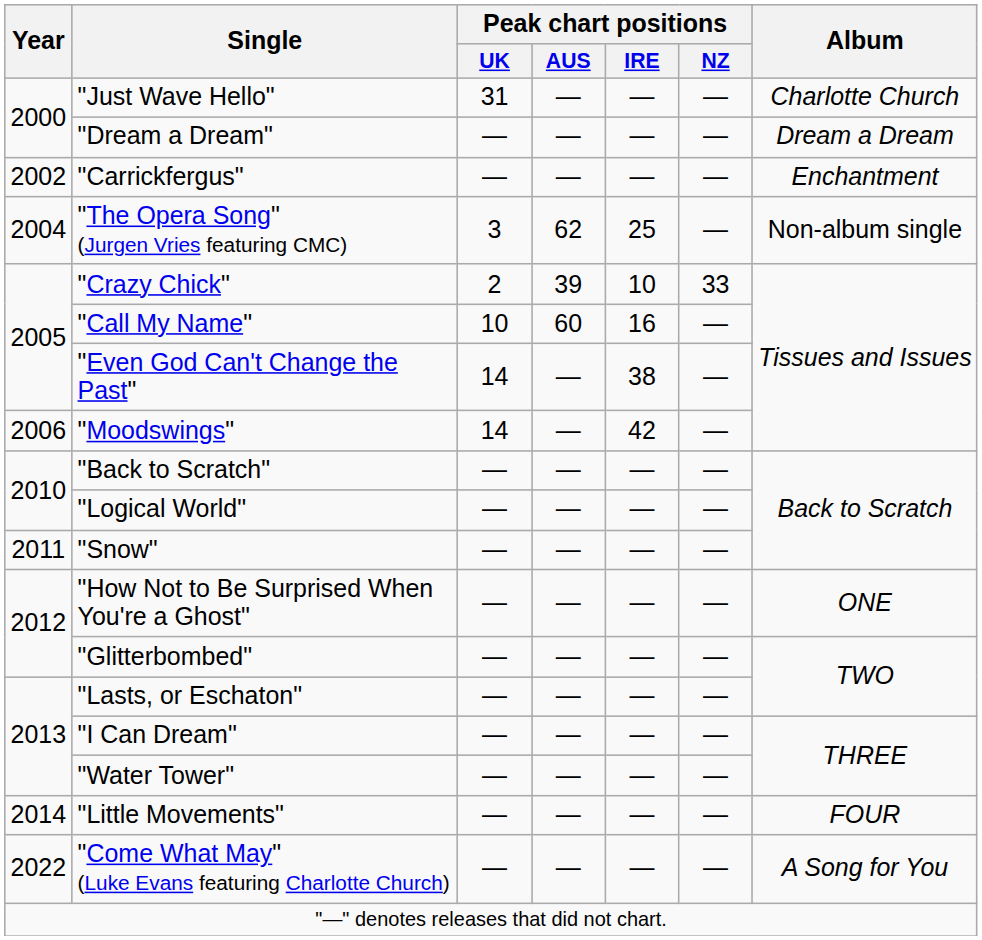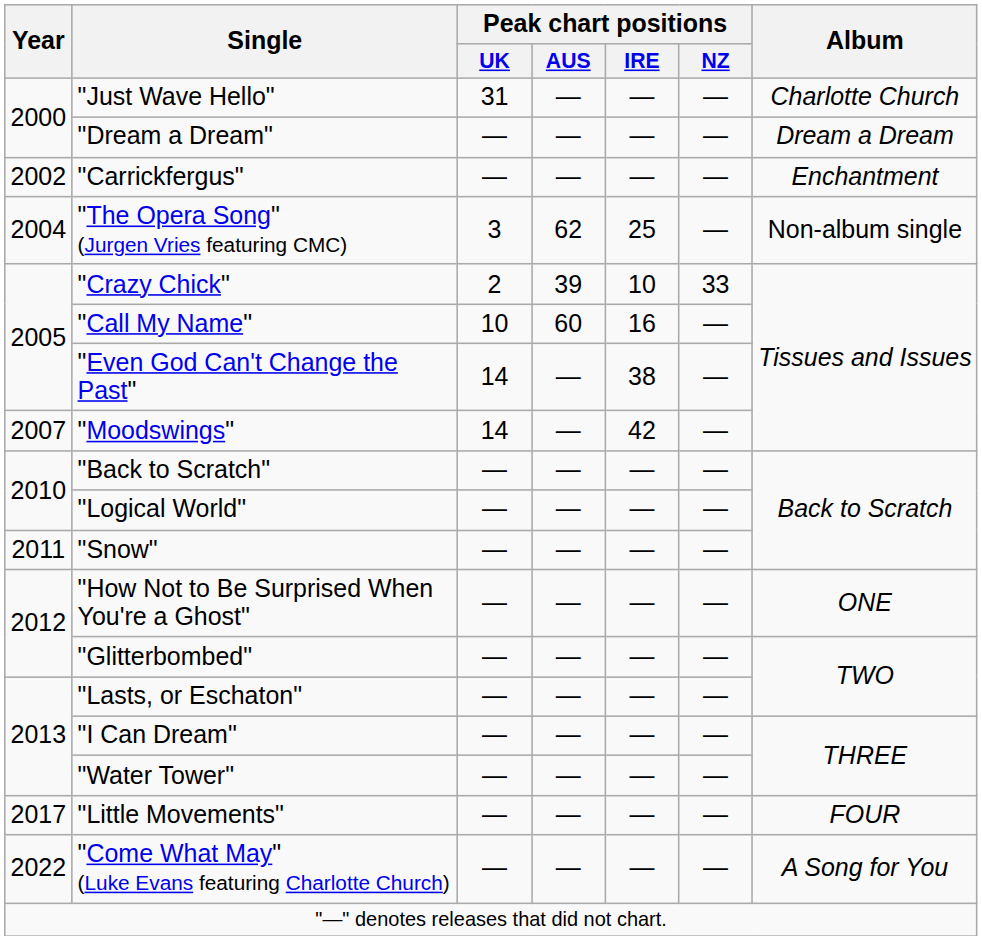 <table class="wikitable" style=text-align:center;>
 <tr>
 <th rowspan="2">Year</th>
 <th rowspan="2" style="width:240px;">Single</th>
 <th colspan="4">Peak chart positions</th>
 <th rowspan="2">Album</th>
 </tr>
 <tr>
 <th style="width:3em;font-size:85%"><a href='#'>UK</a><br></th>
 <th style="width:3em;font-size:85%"><a href='#'>AUS</a><br></th>
 <th style="width:3em;font-size:85%"><a href='#'>IRE</a><br></th>
 <th style="width:3em;font-size:85%"><a href='#'>NZ</a><br></th>
 </tr>
 <tr>
 <td rowspan="2">2000</td>
 <td align="left">"Just Wave Hello"</td>
 <td>31</td>
 <td>—</td>
 <td>—</td>
 <td>—</td>
 <td><em>Charlotte Church</em></td>
 </tr>
 <tr>
 <td align="left">"Dream a Dream"</td>
 <td>—</td>
 <td>—</td>
 <td>—</td>
 <td>—</td>
 <td><em>Dream a Dream</em></td>
 </tr>
 <tr>
 <td>2002</td>
 <td align="left">"Carrickfergus"</td>
 <td>—</td>
 <td>—</td>
 <td>—</td>
 <td>—</td>
 <td><em>Enchantment</em></td>
 </tr>
 <tr>
 <td>2004</td>
 <td align="left">"<a href='#'>The Opera Song</a>" <br><small>(<a href='#'>Jurgen Vries</a> featuring CMC)</small></td>
 <td>3</td>
 <td>62</td>
 <td>25</td>
 <td>—</td>
 <td>Non-album single</td>
 </tr>
 <tr>
 <td rowspan="3">2005</td>
 <td align="left">"<a href='#'>Crazy Chick</a>"</td>
 <td>2</td>
 <td>39</td>
 <td>10</td>
 <td>33</td>
 <td rowspan="4"><em>Tissues and Issues</em></td>
 </tr>
 <tr>
 <td align="left">"<a href='#'>Call My Name</a>"</td>
 <td>10</td>
 <td>60</td>
 <td>16</td>
 <td>—</td>
 </tr>
 <tr>
 <td align="left">"<a href='#'>Even God Can't Change the Past</a>"</td>
 <td>14</td>
 <td>—</td>
 <td>38</td>
 <td>—</td>
 </tr>
 <tr>
-<td>2006</td>
+<td>2007</td>
 <td align="left">"<a href='#'>Moodswings</a>"</td>
 <td>14</td>
 <td>—</td>
 <td>42</td>
 <td>—</td>
 </tr>
 <tr>
 <td rowspan="2">2010</td>
 <td align="left">"Back to Scratch"</td>
 <td>—</td>
 <td>—</td>
 <td>—</td>
 <td>—</td>
 <td rowspan="3"><em>Back to Scratch</em></td>
 </tr>
 <tr>
 <td align="left">"Logical World"</td>
 <td>—</td>
 <td>—</td>
 <td>—</td>
 <td>—</td>
 </tr>
 <tr>
 <td>2011</td>
 <td align="left">"Snow"</td>
 <td>—</td>
 <td>—</td>
 <td>—</td>
 <td>—</td>
 </tr>
 <tr>
 <td rowspan="2">2012</td>
 <td align="left">"How Not to Be Surprised When You're a Ghost"</td>
 <td>—</td>
 <td>—</td>
 <td>—</td>
 <td>—</td>
 <td rowspan="1"><em>ONE</em></td>
 </tr>
 <tr>
 <td align="left">"Glitterbombed"</td>
 <td>—</td>
 <td>—</td>
 <td>—</td>
 <td>—</td>
 <td rowspan="2"><em>TWO</em></td>
 </tr>
 <tr>
 <td rowspan="3">2013</td>
 <td align="left">"Lasts, or Eschaton"</td>
 <td>—</td>
 <td>—</td>
 <td>—</td>
 <td>—</td>
 </tr>
 <tr>
 <td align="left">"I Can Dream"</td>
 <td>—</td>
 <td>—</td>
 <td>—</td>
 <td>—</td>
 <td rowspan="2"><em>THREE</em></td>
 </tr>
 <tr>
 <td align="left">"Water Tower"</td>
 <td>—</td>
 <td>—</td>
 <td>—</td>
 <td>—</td>
 </tr>
 <tr>
-<td rowspan="1">2014</td>
+<td rowspan="1">2017</td>
 <td align="left">"Little Movements"</td>
 <td>—</td>
 <td>—</td>
 <td>—</td>
 <td>—</td>
 <td rowspan="1"><em>FOUR</em></td>
 </tr>
 <tr>
 <td rowspan="1">2022</td>
 <td align="left">"<a href='#'>Come What May</a>" <br><small>(<a href='#'>Luke Evans</a> featuring <a href='#'>Charlotte Church</a>)</small></td>
 <td>—</td>
 <td>—</td>
 <td>—</td>
 <td>—</td>
 <td><em>A Song for You</em></td>
 </tr>
 <tr>
 <td colspan="7" style="font-size:80%">"—" denotes releases that did not chart.</td>
 </tr>
 </table>
